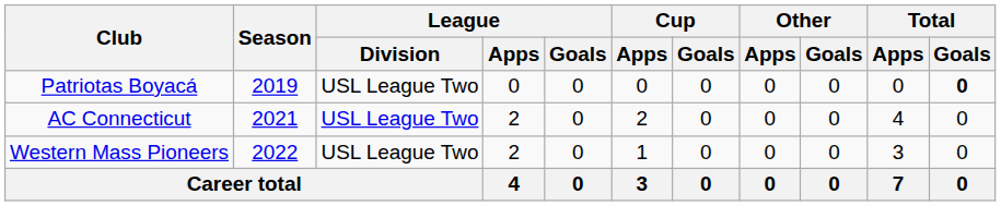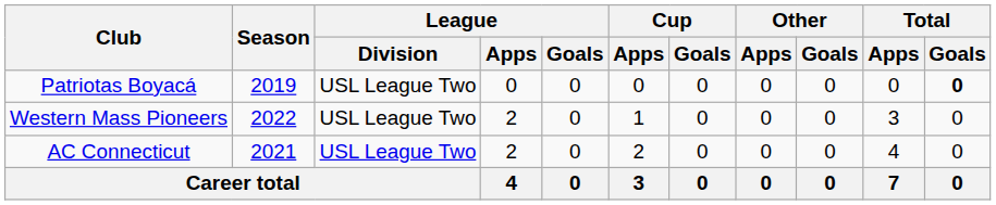 <table class=wikitable style=text-align:center>
 <tr>
 <th rowspan="2">Club</th>
 <th rowspan="2">Season</th>
 <th colspan="3">League</th>
 <th colspan="2">Cup</th>
 <th colspan="2">Other</th>
 <th colspan="2">Total</th>
 </tr>
 <tr>
 <th>Division</th>
 <th>Apps</th>
 <th>Goals</th>
 <th>Apps</th>
 <th>Goals</th>
 <th>Apps</th>
 <th>Goals</th>
 <th>Apps</th>
 <th>Goals</th>
 </tr>
 <tr>
 <td><a href='#'>Patriotas Boyacá</a></td>
 <td><a href='#'>2019</a></td>
 <td>USL League Two</td>
 <td>0</td>
 <td>0</td>
 <td>0</td>
 <td>0</td>
 <td>0</td>
 <td>0</td>
 <td>0</td>
 <td><strong>0</strong></td>
 </tr>
 <tr>
+<td><a href='#'>Western Mass Pioneers</a></td>
+<td><a href='#'>2022</a></td>
+<td>USL League Two</td>
+<td>2</td>
+<td>0</td>
+<td>1</td>
+<td>0</td>
+<td>0</td>
+<td>0</td>
+<td>3</td>
+<td>0</td>
+</tr>
+<tr>
 <td><a href='#'>AC Connecticut</a></td>
 <td><a href='#'>2021</a></td>
 <td><a href='#'>USL League Two</a></td>
 <td>2</td>
 <td>0</td>
 <td>2</td>
 <td>0</td>
 <td>0</td>
 <td>0</td>
 <td>4</td>
-<td>0</td>
-</tr>
-<tr>
-<td><a href='#'>Western Mass Pioneers</a></td>
-<td><a href='#'>2022</a></td>
-<td>USL League Two</td>
-<td>2</td>
-<td>0</td>
-<td>1</td>
-<td>0</td>
-<td>0</td>
-<td>0</td>
-<td>3</td>
 <td>0</td>
 </tr>
 <tr>
 <th colspan="3">Career total</th>
 <th>4</th>
 <th>0</th>
 <th>3</th>
 <th>0</th>
 <th>0</th>
 <th>0</th>
 <th>7</th>
 <th>0</th>
 </tr>
 </table>
